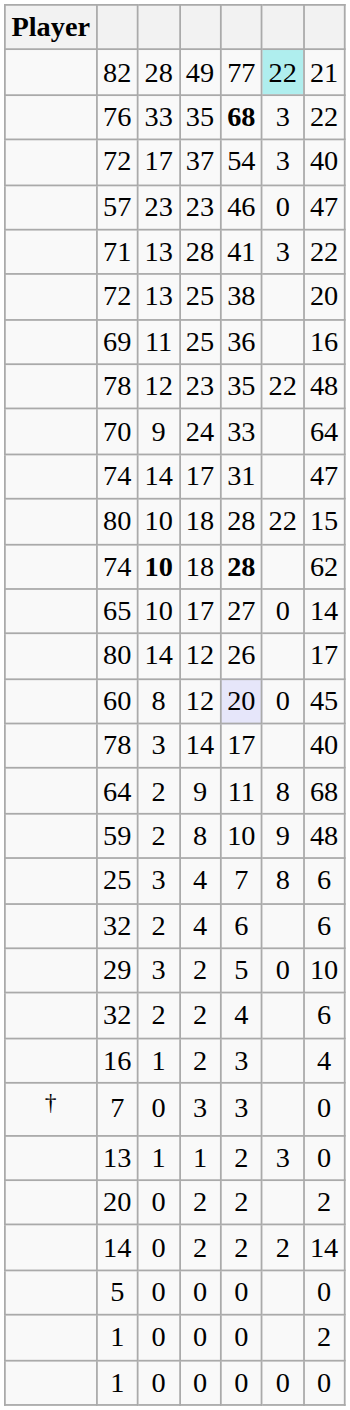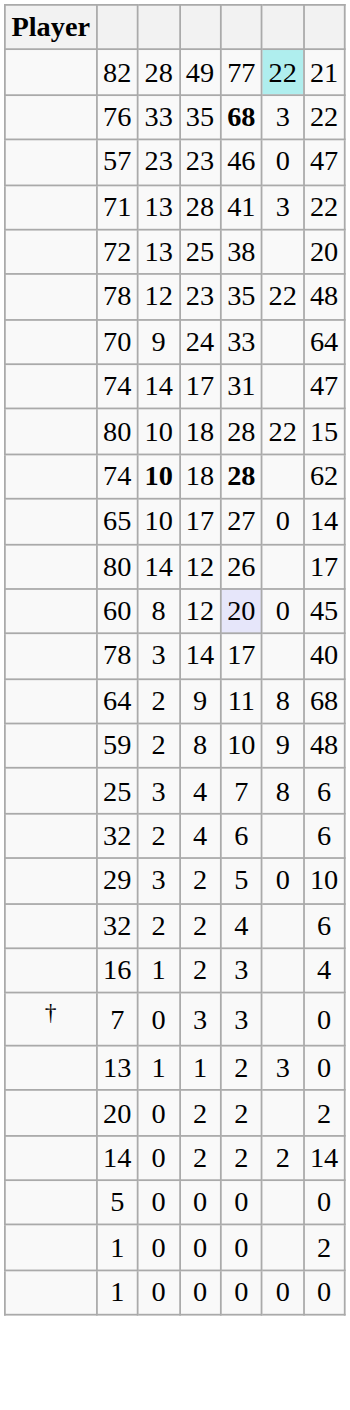 <table class="wikitable sortable" style="text-align:center;">
 <tr>
 <th>Player</th>
 <th></th>
 <th></th>
 <th></th>
 <th></th>
 <th data-sort-type="number"></th>
 <th></th>
 </tr>
 <tr>
 <td></td>
 <td>82</td>
 <td>28</td>
 <td>49</td>
 <td>77</td>
 <td style="background: paleturquoise;">22</td>
 <td>21</td>
 </tr>
 <tr>
 <td></td>
 <td>76</td>
 <td>33</td>
 <td>35</td>
 <td><strong>68</strong></td>
 <td>3</td>
 <td>22</td>
 </tr>
 <tr>
 <td></td>
-<td>72</td>
-<td>17</td>
-<td>37</td>
-<td>54</td>
-<td>3</td>
-<td>40</td>
-</tr>
-<tr>
-<td></td>
 <td>57</td>
 <td>23</td>
 <td>23</td>
 <td>46</td>
 <td>0</td>
 <td>47</td>
 </tr>
 <tr>
 <td></td>
 <td>71</td>
 <td>13</td>
 <td>28</td>
 <td>41</td>
 <td>3</td>
 <td>22</td>
 </tr>
 <tr>
 <td></td>
 <td>72</td>
 <td>13</td>
 <td>25</td>
 <td>38</td>
 <td></td>
 <td>20</td>
-</tr>
-<tr>
-<td></td>
-<td>69</td>
-<td>11</td>
-<td>25</td>
-<td>36</td>
-<td></td>
-<td>16</td>
 </tr>
 <tr>
 <td></td>
 <td>78</td>
 <td>12</td>
 <td>23</td>
 <td>35</td>
 <td>22</td>
 <td>48</td>
 </tr>
 <tr>
 <td></td>
 <td>70</td>
 <td>9</td>
 <td>24</td>
 <td>33</td>
 <td></td>
 <td>64</td>
 </tr>
 <tr>
 <td></td>
 <td>74</td>
 <td>14</td>
 <td>17</td>
 <td>31</td>
 <td></td>
 <td>47</td>
 </tr>
 <tr>
 <td></td>
 <td>80</td>
 <td>10</td>
 <td>18</td>
 <td>28</td>
 <td>22</td>
 <td>15</td>
 </tr>
 <tr>
 <td></td>
 <td>74</td>
 <td><strong>10</strong></td>
 <td>18</td>
 <td><strong>28</strong></td>
 <td></td>
 <td>62</td>
 </tr>
 <tr>
 <td></td>
 <td>65</td>
 <td>10</td>
 <td>17</td>
 <td>27</td>
 <td>0</td>
 <td>14</td>
 </tr>
 <tr>
 <td></td>
 <td>80</td>
 <td>14</td>
 <td>12</td>
 <td>26</td>
 <td></td>
 <td>17</td>
 </tr>
 <tr>
 <td></td>
 <td>60</td>
 <td>8</td>
 <td>12</td>
 <td style="background: lavender;">20</td>
 <td>0</td>
 <td>45</td>
 </tr>
 <tr>
 <td></td>
 <td>78</td>
 <td>3</td>
 <td>14</td>
 <td>17</td>
 <td></td>
 <td>40</td>
 </tr>
 <tr>
 <td></td>
 <td>64</td>
 <td>2</td>
 <td>9</td>
 <td>11</td>
 <td>8</td>
 <td>68</td>
 </tr>
 <tr>
 <td></td>
 <td>59</td>
 <td>2</td>
 <td>8</td>
 <td>10</td>
 <td>9</td>
 <td>48</td>
 </tr>
 <tr>
 <td></td>
 <td>25</td>
 <td>3</td>
 <td>4</td>
 <td>7</td>
 <td>8</td>
 <td>6</td>
 </tr>
 <tr>
 <td></td>
 <td>32</td>
 <td>2</td>
 <td>4</td>
 <td>6</td>
 <td></td>
 <td>6</td>
 </tr>
 <tr>
 <td></td>
 <td>29</td>
 <td>3</td>
 <td>2</td>
 <td>5</td>
 <td>0</td>
 <td>10</td>
 </tr>
 <tr>
 <td></td>
 <td>32</td>
 <td>2</td>
 <td>2</td>
 <td>4</td>
 <td></td>
 <td>6</td>
 </tr>
 <tr>
 <td></td>
 <td>16</td>
 <td>1</td>
 <td>2</td>
 <td>3</td>
 <td></td>
 <td>4</td>
 </tr>
 <tr>
 <td><sup>†</sup></td>
 <td>7</td>
 <td>0</td>
 <td>3</td>
 <td>3</td>
 <td></td>
 <td>0</td>
 </tr>
 <tr>
 <td></td>
 <td>13</td>
 <td>1</td>
 <td>1</td>
 <td>2</td>
 <td>3</td>
 <td>0</td>
 </tr>
 <tr>
 <td></td>
 <td>20</td>
 <td>0</td>
 <td>2</td>
 <td>2</td>
 <td></td>
 <td>2</td>
 </tr>
 <tr>
 <td></td>
 <td>14</td>
 <td>0</td>
 <td>2</td>
 <td>2</td>
 <td>2</td>
 <td>14</td>
 </tr>
 <tr>
 <td></td>
 <td>5</td>
 <td>0</td>
 <td>0</td>
 <td>0</td>
 <td></td>
 <td>0</td>
 </tr>
 <tr>
 <td></td>
 <td>1</td>
 <td>0</td>
 <td>0</td>
 <td>0</td>
 <td></td>
 <td>2</td>
 </tr>
 <tr>
 <td></td>
 <td>1</td>
 <td>0</td>
 <td>0</td>
 <td>0</td>
 <td>0</td>
 <td>0</td>
 </tr>
 </table>
